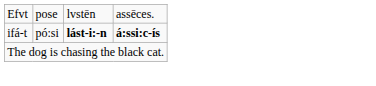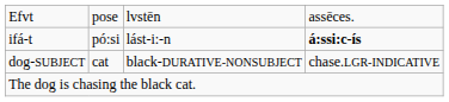 <table class="wikitable">
 <tr>
 <td>Efvt</td>
 <td>pose</td>
 <td>lvstēn</td>
 <td>assēces.</td>
 </tr>
 <tr>
 <td>ifá-t</td>
 <td>pó:si</td>
-<td><strong>lást-i:-n</strong></td>
+<td>lást-i:-n</td>
 <td><strong>á:ssi:c-ís</strong></td>
+</tr>
+<tr>
+<td>dog-<small>SUBJECT</small></td>
+<td>cat</td>
+<td>black-<small>DURATIVE-NONSUBJECT</small></td>
+<td>chase.<small>LGR-INDICATIVE</small></td>
 </tr>
 <tr>
 <td colspan="4">The dog is chasing the black cat.</td>
 </tr>
 </table>
